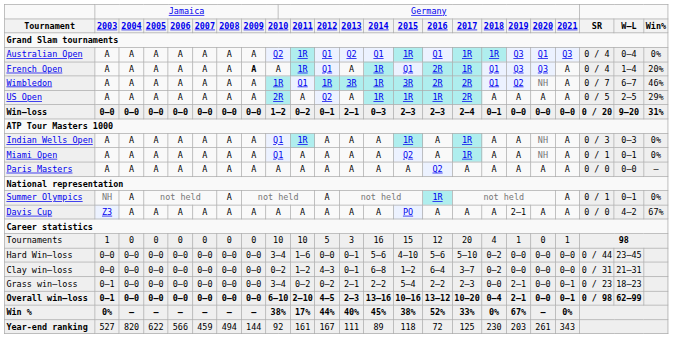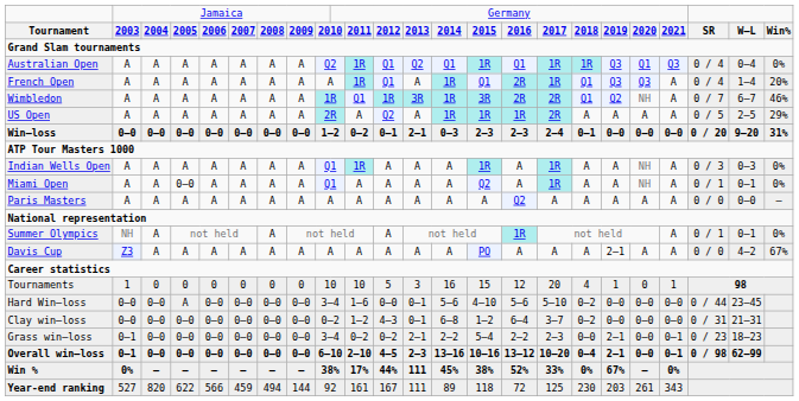 <table class="wikitable nowrap" style=text-align:center;font-size:89%>
 <tr>
 <td></td>
 <td colspan=8><a href='#'>Jamaica</a></td>
 <td colspan=12><a href='#'>Germany</a></td>
 <td colspan=3></td>
 </tr>
 <tr>
 <th>Tournament</th>
 <th><a href='#'>2003</a></th>
 <th><a href='#'>2004</a></th>
 <th><a href='#'>2005</a></th>
 <th><a href='#'>2006</a></th>
 <th><a href='#'>2007</a></th>
 <th><a href='#'>2008</a></th>
 <th><a href='#'>2009</a></th>
 <th colspan=2><a href='#'>2010</a></th>
 <th><a href='#'>2011</a></th>
 <th><a href='#'>2012</a></th>
 <th><a href='#'>2013</a></th>
 <th><a href='#'>2014</a></th>
 <th><a href='#'>2015</a></th>
 <th><a href='#'>2016</a></th>
 <th><a href='#'>2017</a></th>
 <th><a href='#'>2018</a></th>
 <th><a href='#'>2019</a></th>
 <th><a href='#'>2020</a></th>
 <th><a href='#'>2021</a></th>
 <th>SR</th>
 <th>W–L</th>
 <th>Win%</th>
 </tr>
 <tr>
 <td colspan="24" style="text-align:left"><strong>Grand Slam tournaments</strong></td>
 </tr>
 <tr>
 <td align=left bgcolor=efefef><a href='#'>Australian Open</a></td>
 <td>A</td>
 <td>A</td>
 <td>A</td>
 <td>A</td>
 <td>A</td>
 <td>A</td>
 <td>A</td>
 <td colspan=2 bgcolor=ecf2ff><a href='#'>Q2</a></td>
 <td bgcolor=afeeee><a href='#'>1R</a></td>
 <td bgcolor=ecf2ff><a href='#'>Q1</a></td>
 <td bgcolor=ecf2ff><a href='#'>Q2</a></td>
 <td bgcolor=ecf2ff><a href='#'>Q1</a></td>
 <td bgcolor=afeeee><a href='#'>1R</a></td>
 <td bgcolor=ecf2ff><a href='#'>Q1</a></td>
 <td bgcolor=afeeee><a href='#'>1R</a></td>
 <td bgcolor=afeeee><a href='#'>1R</a></td>
 <td bgcolor=ecf2ff><a href='#'>Q3</a></td>
 <td bgcolor=ecf2ff><a href='#'>Q1</a></td>
 <td bgcolor=ecf2ff><a href='#'>Q3</a></td>
 <td bgcolor=efefef>0 / 4</td>
 <td bgcolor=efefef>0–4</td>
 <td bgcolor=efefef>0%</td>
 </tr>
 <tr>
 <td align=left bgcolor=efefef><a href='#'>French Open</a></td>
 <td>A</td>
 <td>A</td>
 <td>A</td>
 <td>A</td>
 <td>A</td>
 <td>A</td>
-<td><strong>A</strong></td>
+<td>A</td>
 <td colspan=2>A</td>
 <td bgcolor=afeeee><a href='#'>1R</a></td>
 <td bgcolor=ecf2ff><a href='#'>Q1</a></td>
 <td>A</td>
 <td bgcolor=afeeee><a href='#'>1R</a></td>
 <td bgcolor=ecf2ff><a href='#'>Q1</a></td>
 <td bgcolor=afeeee><a href='#'>2R</a></td>
 <td bgcolor=afeeee><a href='#'>1R</a></td>
 <td bgcolor=ecf2ff><a href='#'>Q1</a></td>
 <td bgcolor=ecf2ff><a href='#'>Q3</a></td>
 <td bgcolor=ecf2ff><a href='#'>Q3</a></td>
 <td>A</td>
 <td bgcolor=efefef>0 / 4</td>
 <td bgcolor=efefef>1–4</td>
 <td bgcolor=efefef>20%</td>
 </tr>
 <tr>
 <td align=left bgcolor=efefef><a href='#'>Wimbledon</a></td>
 <td>A</td>
 <td>A</td>
 <td>A</td>
 <td>A</td>
 <td>A</td>
 <td>A</td>
 <td>A</td>
 <td colspan=2 bgcolor=afeeee><a href='#'>1R</a></td>
 <td bgcolor=ecf2ff><a href='#'>Q1</a></td>
 <td bgcolor=afeeee><a href='#'>1R</a></td>
 <td bgcolor=afeeee><a href='#'>3R</a></td>
 <td bgcolor=afeeee><a href='#'>1R</a></td>
 <td bgcolor=afeeee><a href='#'>3R</a></td>
 <td bgcolor=afeeee><a href='#'>2R</a></td>
 <td bgcolor=afeeee><a href='#'>2R</a></td>
 <td bgcolor=ecf2ff><a href='#'>Q1</a></td>
 <td bgcolor=ecf2ff><a href='#'>Q2</a></td>
 <td style=color:#767676>NH</td>
 <td>A</td>
 <td bgcolor=efefef>0 / 7</td>
 <td bgcolor=efefef>6–7</td>
 <td bgcolor=efefef>46%</td>
 </tr>
 <tr>
 <td align=left bgcolor=efefef><a href='#'>US Open</a></td>
 <td>A</td>
 <td>A</td>
 <td>A</td>
 <td>A</td>
 <td>A</td>
 <td>A</td>
 <td>A</td>
 <td colspan=2 bgcolor=afeeee><a href='#'>2R</a></td>
 <td>A</td>
 <td bgcolor=ecf2ff><a href='#'>Q2</a></td>
 <td>A</td>
 <td bgcolor=afeeee><a href='#'>1R</a></td>
 <td bgcolor=afeeee><a href='#'>1R</a></td>
 <td bgcolor=afeeee><a href='#'>1R</a></td>
 <td bgcolor=afeeee><a href='#'>2R</a></td>
 <td>A</td>
 <td>A</td>
 <td>A</td>
 <td>A</td>
 <td bgcolor=efefef>0 / 5</td>
 <td bgcolor=efefef>2–5</td>
 <td bgcolor=efefef>29%</td>
 </tr>
 <tr style=font-weight:bold;background:#efefef>
 <td style=text-align:left>Win–loss</td>
 <td>0–0</td>
 <td>0–0</td>
 <td>0–0</td>
 <td>0–0</td>
 <td>0–0</td>
 <td>0–0</td>
 <td>0–0</td>
 <td colspan=2>1–2</td>
 <td>0–2</td>
 <td>0–1</td>
 <td>2–1</td>
 <td>0–3</td>
 <td>2–3</td>
 <td>2–3</td>
 <td>2–4</td>
 <td>0–1</td>
 <td>0–0</td>
 <td>0–0</td>
 <td>0–0</td>
 <td>0 / 20</td>
 <td>9–20</td>
 <td>31%</td>
 </tr>
 <tr>
 <td colspan="24" align="left"><strong>ATP Tour Masters 1000</strong></td>
 </tr>
 <tr>
 <td align=left bgcolor=efefef><a href='#'>Indian Wells Open</a></td>
 <td>A</td>
 <td>A</td>
 <td>A</td>
 <td>A</td>
 <td>A</td>
 <td>A</td>
 <td>A</td>
 <td colspan=2 bgcolor=ecf2ff><a href='#'>Q1</a></td>
 <td bgcolor=afeeee><a href='#'>1R</a></td>
 <td>A</td>
 <td>A</td>
 <td>A</td>
 <td bgcolor=afeeee><a href='#'>1R</a></td>
 <td>A</td>
 <td bgcolor=afeeee><a href='#'>1R</a></td>
 <td>A</td>
 <td>A</td>
 <td style=color:#767676>NH</td>
 <td>A</td>
 <td bgcolor=efefef>0 / 3</td>
 <td bgcolor=efefef>0–3</td>
 <td bgcolor=efefef>0%</td>
 </tr>
 <tr>
 <td align=left bgcolor=efefef><a href='#'>Miami Open</a></td>
 <td>A</td>
 <td>A</td>
-<td>A</td>
+<td>0–0</td>
 <td>A</td>
 <td>A</td>
 <td>A</td>
 <td>A</td>
 <td colspan=2 bgcolor=ecf2ff><a href='#'>Q1</a></td>
 <td>A</td>
 <td>A</td>
 <td>A</td>
 <td>A</td>
 <td bgcolor=ecf2ff><a href='#'>Q2</a></td>
 <td>A</td>
 <td bgcolor=afeeee><a href='#'>1R</a></td>
 <td>A</td>
 <td>A</td>
 <td style=color:#767676>NH</td>
 <td>A</td>
 <td bgcolor=efefef>0 / 1</td>
 <td bgcolor=efefef>0–1</td>
 <td bgcolor=efefef>0%</td>
 </tr>
 <tr>
 <td align=left bgcolor=efefef><a href='#'>Paris Masters</a></td>
 <td>A</td>
 <td>A</td>
 <td>A</td>
 <td>A</td>
 <td>A</td>
 <td>A</td>
 <td>A</td>
 <td colspan=2>A</td>
 <td>A</td>
 <td>A</td>
 <td>A</td>
 <td>A</td>
 <td>A</td>
 <td bgcolor=ecf2ff><a href='#'>Q2</a></td>
 <td>A</td>
 <td>A</td>
 <td>A</td>
 <td>A</td>
 <td>A</td>
 <td bgcolor=efefef>0 / 0</td>
 <td bgcolor=efefef>0–0</td>
 <td bgcolor=efefef>–</td>
 </tr>
 <tr>
 <td colspan="24" align="left"><strong>National representation</strong></td>
 </tr>
 <tr>
 <td align=left bgcolor=efefef><a href='#'>Summer Olympics</a></td>
 <td style=color:#767676>NH</td>
 <td>A</td>
 <td colspan=3 style=color:#767676>not held</td>
 <td>A</td>
 <td colspan=4 style=color:#767676>not held</td>
 <td>A</td>
 <td colspan=3 style=color:#767676>not held</td>
 <td bgcolor=afeeee><a href='#'>1R</a></td>
 <td colspan=4 style=color:#767676>not held</td>
 <td>A</td>
 <td bgcolor=efefef>0 / 1</td>
 <td bgcolor=efefef>0–1</td>
 <td bgcolor=efefef>0%</td>
 </tr>
 <tr>
 <td style=text-align:left bgcolor=efefef><a href='#'>Davis Cup</a></td>
 <td bgcolor=ecf2ff><a href='#'>Z3</a></td>
 <td>A</td>
 <td>A</td>
 <td>A</td>
 <td>A</td>
 <td>A</td>
 <td>A</td>
 <td colspan=2>A</td>
 <td>A</td>
 <td>A</td>
 <td>A</td>
 <td>A</td>
 <td bgcolor=ecf2ff><a href='#'>PO</a></td>
 <td>A</td>
 <td>A</td>
 <td>A</td>
 <td>2–1</td>
 <td>A</td>
 <td>A</td>
 <td bgcolor=efefef>0 / 0</td>
 <td bgcolor=efefef>4–2</td>
 <td bgcolor=efefef>67%</td>
 </tr>
 <tr>
 <td colspan="24" style="text-align:left"><strong>Career statistics</strong></td>
 </tr>
 <tr bgcolor=efefef>
 <td align=left>Tournaments</td>
 <td>1</td>
 <td>0</td>
 <td>0</td>
 <td>0</td>
 <td>0</td>
 <td>0</td>
 <td>0</td>
 <td colspan=2>10</td>
 <td>10</td>
 <td>5</td>
 <td>3</td>
 <td>16</td>
 <td>15</td>
 <td>12</td>
 <td>20</td>
 <td>4</td>
 <td>1</td>
 <td>0</td>
 <td>1</td>
 <td colspan=3><strong>98</strong></td>
 </tr>
 <tr bgcolor=efefef>
 <td style=text-align:left>Hard Win–loss</td>
 <td>0–0</td>
 <td>0–0</td>
-<td>0–0</td>
+<td>A</td>
 <td>0–0</td>
 <td>0–0</td>
 <td>0–0</td>
 <td>0–0</td>
 <td colspan=2>3–4</td>
 <td>1–6</td>
 <td>0–0</td>
 <td>0–1</td>
 <td>5–6</td>
 <td>4–10</td>
 <td>5–6</td>
 <td>5–10</td>
 <td>0–2</td>
 <td>0–0</td>
 <td>0–0</td>
 <td>0–0</td>
 <td>0 / 44</td>
 <td>23–45</td>
 <td></td>
 </tr>
 <tr bgcolor=efefef>
 <td style=text-align:left>Clay win–loss</td>
 <td>0–0</td>
 <td>0–0</td>
 <td>0–0</td>
 <td>0–0</td>
 <td>0–0</td>
 <td>0–0</td>
 <td>0–0</td>
 <td colspan=2>0–2</td>
 <td>1–2</td>
 <td>4–3</td>
 <td>0–1</td>
 <td>6–8</td>
 <td>1–2</td>
 <td>6–4</td>
 <td>3–7</td>
 <td>0–2</td>
 <td>0–0</td>
 <td>0–0</td>
 <td>0–0</td>
 <td>0 / 31</td>
 <td>21–31</td>
 <td></td>
 </tr>
 <tr bgcolor=efefef>
 <td style=text-align:left>Grass win–loss</td>
 <td>0–1</td>
 <td>0–0</td>
 <td>0–0</td>
 <td>0–0</td>
 <td>0–0</td>
 <td>0–0</td>
 <td>0–0</td>
 <td colspan=2>3–4</td>
 <td>0–2</td>
 <td>0–2</td>
 <td>2–1</td>
 <td>2–2</td>
 <td>5–4</td>
 <td>2–2</td>
 <td>2–3</td>
 <td>0–0</td>
 <td>2–1</td>
 <td>0–0</td>
 <td>0–1</td>
 <td>0 / 23</td>
 <td>18–23</td>
 <td></td>
 </tr>
 <tr style=font-weight:bold;background:#efefef>
 <td style=text-align:left>Overall win–loss</td>
 <td>0–1</td>
 <td>0–0</td>
 <td>0–0</td>
 <td>0–0</td>
 <td>0–0</td>
 <td>0–0</td>
 <td>0–0</td>
 <td colspan=2>6–10</td>
 <td>2–10</td>
 <td>4–5</td>
 <td>2–3</td>
 <td>13–16</td>
 <td>10–16</td>
 <td>13–12</td>
 <td>10–20</td>
 <td>0–4</td>
 <td>2–1</td>
 <td>0–0</td>
 <td>0–1</td>
 <td>0 / 98</td>
 <td>62–99</td>
 <td></td>
 </tr>
 <tr style=font-weight:bold;background:#efefef>
 <td style=text-align:left>Win %</td>
 <td>0%</td>
 <td>–</td>
 <td>–</td>
 <td>–</td>
 <td>–</td>
 <td>–</td>
 <td>–</td>
 <td colspan=2>38%</td>
 <td>17%</td>
 <td>44%</td>
-<td>40%</td>
+<td>111</td>
 <td>45%</td>
 <td>38%</td>
 <td>52%</td>
 <td>33%</td>
 <td>0%</td>
 <td>67%</td>
 <td>–</td>
 <td>0%</td>
 <td colspan=3></td>
 </tr>
 <tr bgcolor=efefef>
 <td align=left><strong>Year-end ranking</strong></td>
 <td>527</td>
 <td>820</td>
 <td>622</td>
 <td>566</td>
 <td>459</td>
 <td>494</td>
 <td>144</td>
 <td colspan=2>92</td>
 <td>161</td>
 <td>167</td>
 <td>111</td>
 <td>89</td>
 <td>118</td>
 <td>72</td>
 <td>125</td>
 <td>230</td>
 <td>203</td>
 <td>261</td>
 <td>343</td>
 <td colspan=3></td>
 </tr>
 </table>
